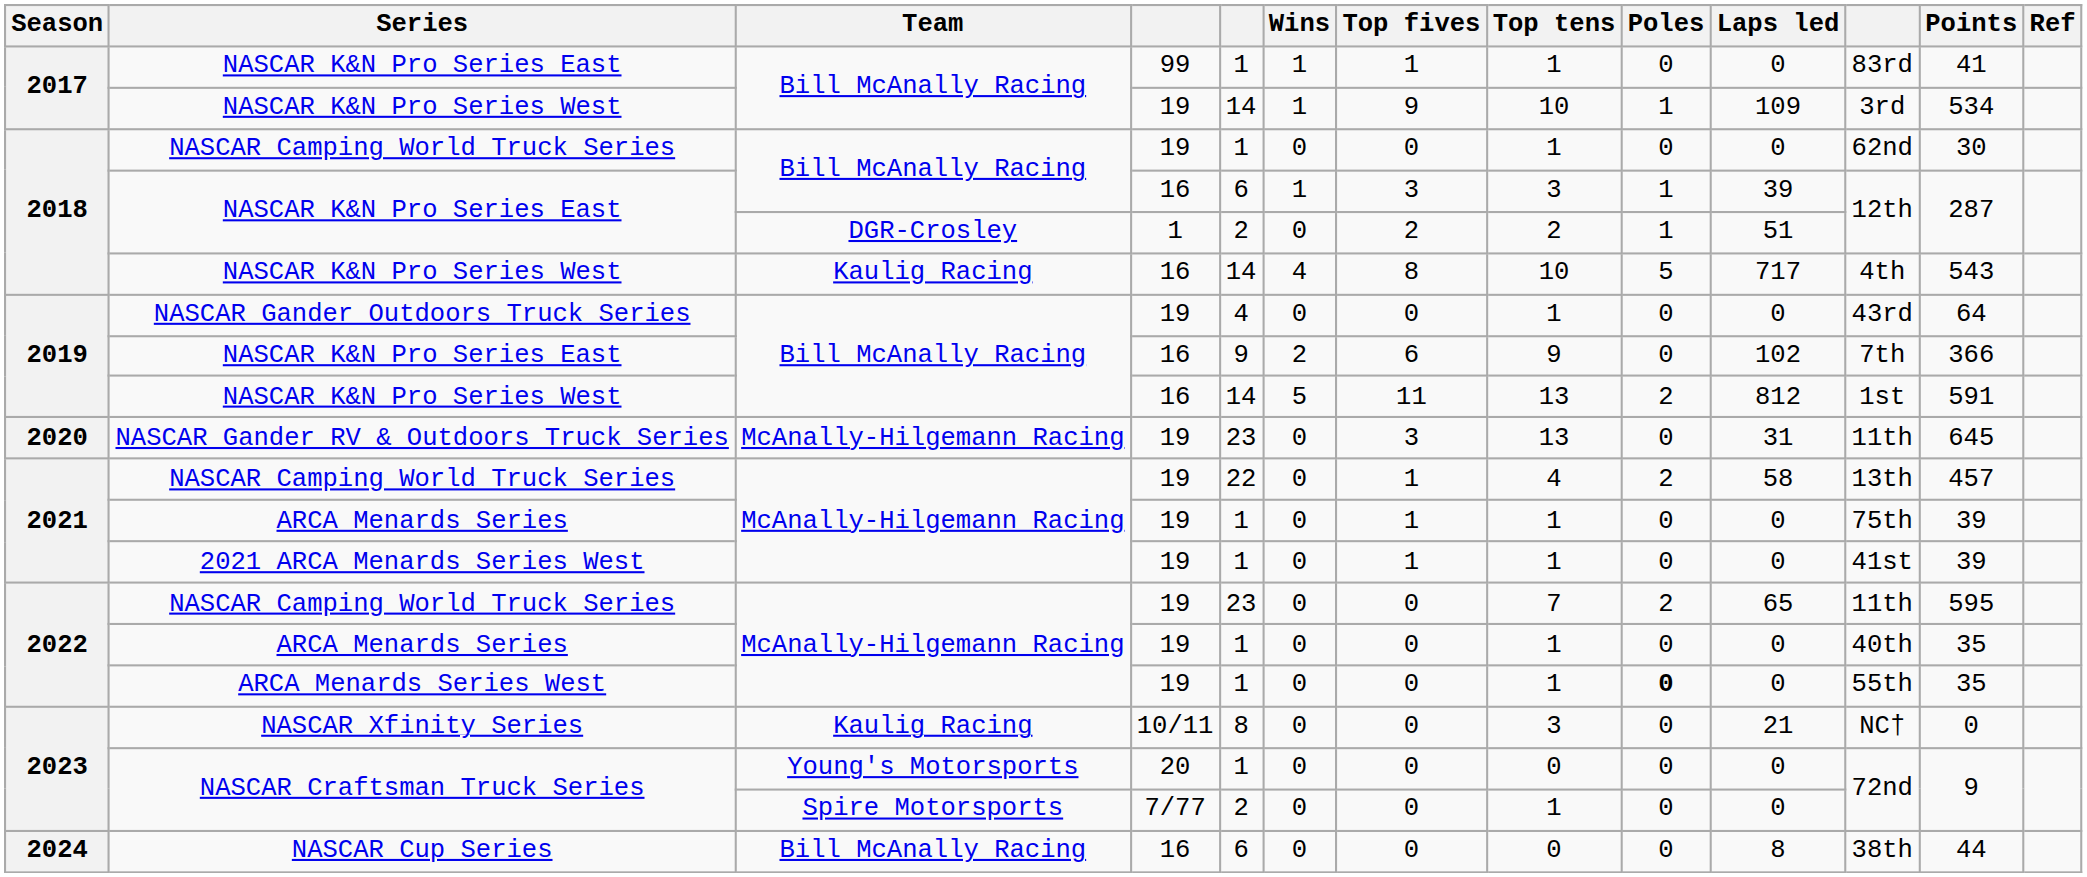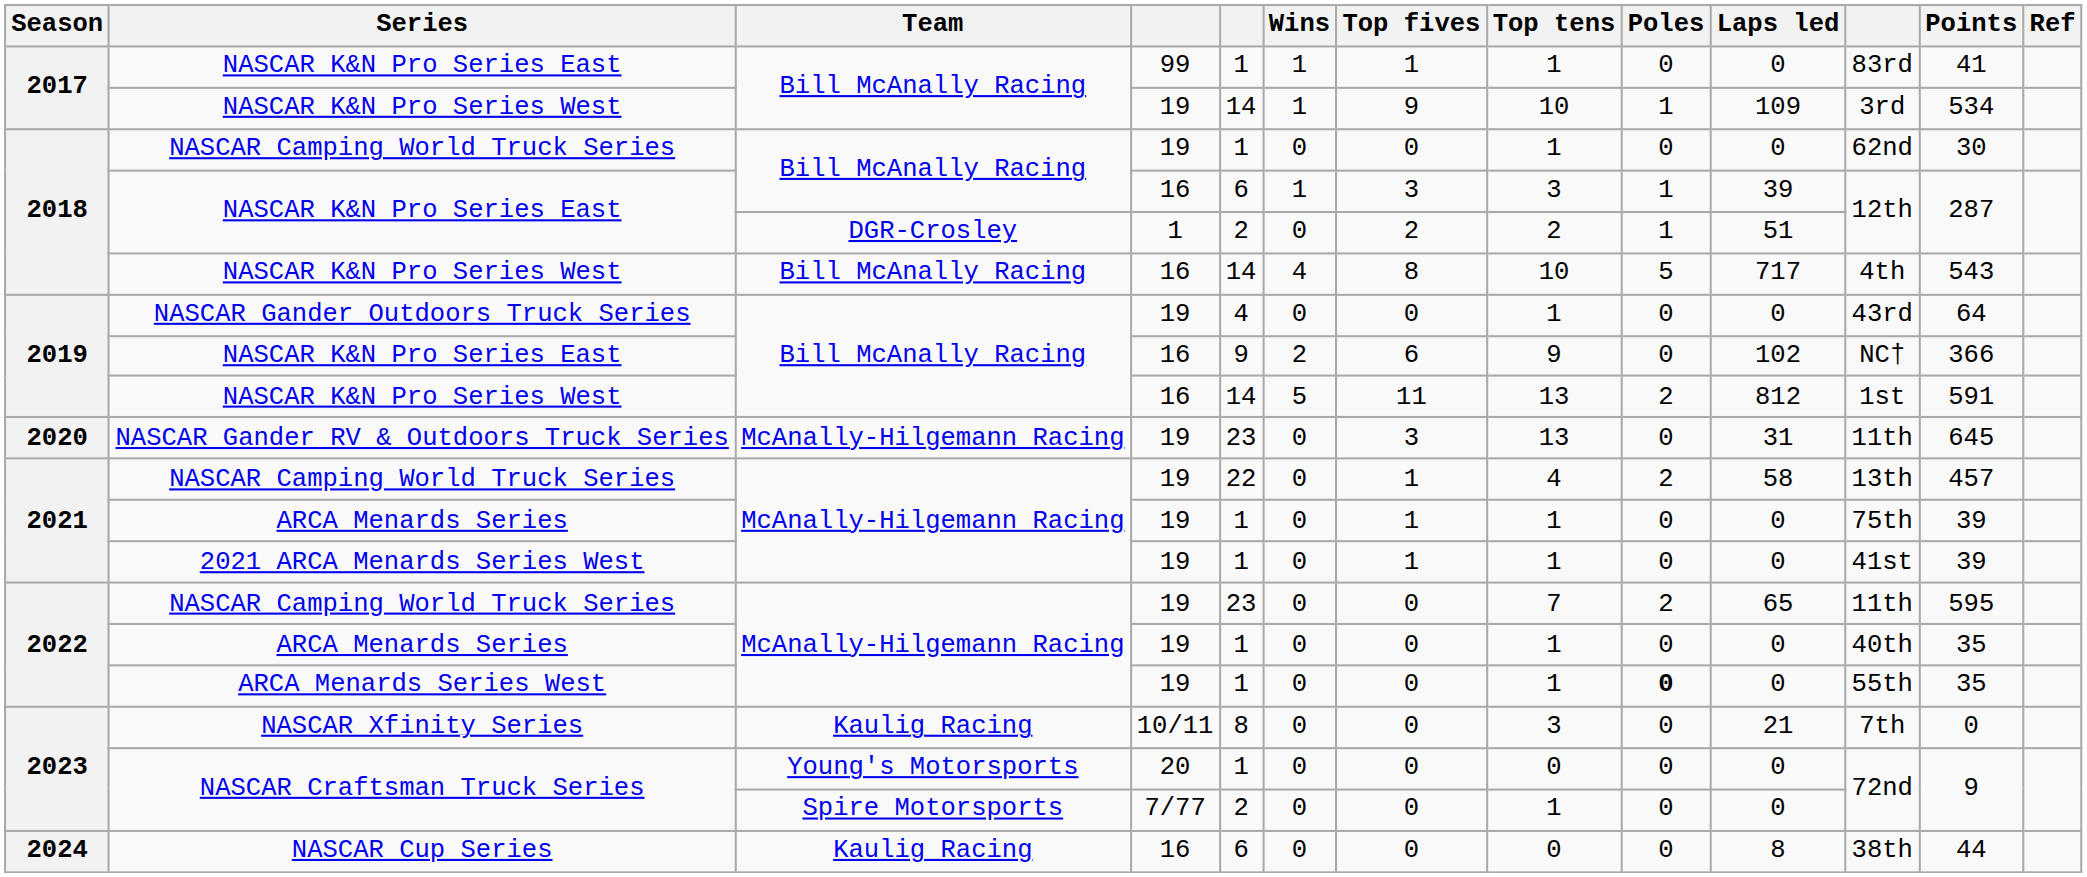 <table class="wikitable" style="text-align:center; font-size:95%;">
 <tr>
 <th scope="col">Season</th>
 <th scope="col">Series</th>
 <th scope="col">Team</th>
 <th scope="col"></th>
 <th scope="col"></th>
 <th scope="col">Wins</th>
 <th scope="col">Top fives</th>
 <th scope="col">Top tens</th>
 <th scope="col">Poles</th>
 <th scope="col">Laps led</th>
 <th scope="col"></th>
 <th scope="col">Points</th>
 <th scope="col">Ref</th>
 </tr>
 <tr>
 <th scope="row" rowspan=2>2017</th>
 <td><a href='#'>NASCAR K&N Pro Series East</a></td>
 <td rowspan=2><a href='#'>Bill McAnally Racing</a></td>
 <td>99</td>
 <td>1</td>
 <td>1</td>
 <td>1</td>
 <td>1</td>
 <td>0</td>
 <td>0</td>
 <td>83rd</td>
 <td>41</td>
 <td></td>
 </tr>
 <tr>
 <td><a href='#'>NASCAR K&N Pro Series West</a></td>
 <td>19</td>
 <td>14</td>
 <td>1</td>
 <td>9</td>
 <td>10</td>
 <td>1</td>
 <td>109</td>
 <td>3rd</td>
 <td>534</td>
 <td></td>
 </tr>
 <tr>
 <th scope="row" rowspan=4>2018</th>
 <td><a href='#'>NASCAR Camping World Truck Series</a></td>
 <td rowspan=2><a href='#'>Bill McAnally Racing</a></td>
 <td>19</td>
 <td>1</td>
 <td>0</td>
 <td>0</td>
 <td>1</td>
 <td>0</td>
 <td>0</td>
 <td>62nd</td>
 <td>30</td>
 <td></td>
 </tr>
 <tr>
 <td rowspan=2><a href='#'>NASCAR K&N Pro Series East</a></td>
 <td>16</td>
 <td>6</td>
 <td>1</td>
 <td>3</td>
 <td>3</td>
 <td>1</td>
 <td>39</td>
 <td rowspan=2>12th</td>
 <td rowspan=2>287</td>
 <td rowspan=2></td>
 </tr>
 <tr>
 <td><a href='#'>DGR-Crosley</a></td>
 <td>1</td>
 <td>2</td>
 <td>0</td>
 <td>2</td>
 <td>2</td>
 <td>1</td>
 <td>51</td>
 </tr>
 <tr>
 <td><a href='#'>NASCAR K&N Pro Series West</a></td>
-<td><a href='#'>Kaulig Racing</a></td>
+<td><a href='#'>Bill McAnally Racing</a></td>
 <td>16</td>
 <td>14</td>
 <td>4</td>
 <td>8</td>
 <td>10</td>
 <td>5</td>
 <td>717</td>
 <td>4th</td>
 <td>543</td>
 <td></td>
 </tr>
 <tr>
 <th scope="row" rowspan="3">2019</th>
 <td><a href='#'>NASCAR Gander Outdoors Truck Series</a></td>
 <td rowspan="3"><a href='#'>Bill McAnally Racing</a></td>
 <td>19</td>
 <td>4</td>
 <td>0</td>
 <td>0</td>
 <td>1</td>
 <td>0</td>
 <td>0</td>
 <td>43rd</td>
 <td>64</td>
 <td></td>
 </tr>
 <tr>
 <td><a href='#'>NASCAR K&N Pro Series East</a></td>
 <td>16</td>
 <td>9</td>
 <td>2</td>
 <td>6</td>
 <td>9</td>
 <td>0</td>
 <td>102</td>
-<td>7th</td>
+<td>NC†</td>
 <td>366</td>
 <td></td>
 </tr>
 <tr>
 <td><a href='#'>NASCAR K&N Pro Series West</a></td>
 <td>16</td>
 <td>14</td>
 <td>5</td>
 <td>11</td>
 <td>13</td>
 <td>2</td>
 <td>812</td>
 <td>1st</td>
 <td>591</td>
 <td></td>
 </tr>
 <tr>
 <th scope="row">2020</th>
 <td><a href='#'>NASCAR Gander RV & Outdoors Truck Series</a></td>
 <td><a href='#'>McAnally-Hilgemann Racing</a></td>
 <td>19</td>
 <td>23</td>
 <td>0</td>
 <td>3</td>
 <td>13</td>
 <td>0</td>
 <td>31</td>
 <td>11th</td>
 <td>645</td>
 <td></td>
 </tr>
 <tr>
 <th rowspan="3" scope="row">2021</th>
 <td><a href='#'>NASCAR Camping World Truck Series</a></td>
 <td rowspan="3"><a href='#'>McAnally-Hilgemann Racing</a></td>
 <td>19</td>
 <td>22</td>
 <td>0</td>
 <td>1</td>
 <td>4</td>
 <td>2</td>
 <td>58</td>
 <td>13th</td>
 <td>457</td>
 <td></td>
 </tr>
 <tr>
 <td><a href='#'>ARCA Menards Series</a></td>
 <td>19</td>
 <td>1</td>
 <td>0</td>
 <td>1</td>
 <td>1</td>
 <td>0</td>
 <td>0</td>
 <td>75th</td>
 <td>39</td>
 <td></td>
 </tr>
 <tr>
 <td><a href='#'>2021 ARCA Menards Series West</a></td>
 <td>19</td>
 <td>1</td>
 <td>0</td>
 <td>1</td>
 <td>1</td>
 <td>0</td>
 <td>0</td>
 <td>41st</td>
 <td>39</td>
 <td></td>
 </tr>
 <tr>
 <th rowspan="3">2022</th>
 <td><a href='#'>NASCAR Camping World Truck Series</a></td>
 <td rowspan="3"><a href='#'>McAnally-Hilgemann Racing</a></td>
 <td>19</td>
 <td>23</td>
 <td>0</td>
 <td>0</td>
 <td>7</td>
 <td>2</td>
 <td>65</td>
 <td>11th</td>
 <td>595</td>
 <td></td>
 </tr>
 <tr>
 <td><a href='#'>ARCA Menards Series</a></td>
 <td>19</td>
 <td>1</td>
 <td>0</td>
 <td>0</td>
 <td>1</td>
 <td>0</td>
 <td>0</td>
 <td>40th</td>
 <td>35</td>
 <td></td>
 </tr>
 <tr>
 <td><a href='#'>ARCA Menards Series West</a></td>
 <td>19</td>
 <td>1</td>
 <td>0</td>
 <td>0</td>
 <td>1</td>
 <td><strong>0</strong></td>
 <td>0</td>
 <td>55th</td>
 <td>35</td>
 <td></td>
 </tr>
 <tr>
 <th rowspan="3">2023</th>
 <td><a href='#'>NASCAR Xfinity Series</a></td>
 <td><a href='#'>Kaulig Racing</a></td>
 <td>10/11</td>
 <td>8</td>
 <td>0</td>
 <td>0</td>
 <td>3</td>
 <td>0</td>
 <td>21</td>
-<td>NC†</td>
+<td>7th</td>
 <td>0</td>
 <td></td>
 </tr>
 <tr>
 <td rowspan="2"><a href='#'>NASCAR Craftsman Truck Series</a></td>
 <td><a href='#'>Young's Motorsports</a></td>
 <td>20</td>
 <td>1</td>
 <td>0</td>
 <td>0</td>
 <td>0</td>
 <td>0</td>
 <td>0</td>
 <td rowspan="2">72nd</td>
 <td rowspan="2">9</td>
 <td rowspan="2"></td>
 </tr>
 <tr>
 <td><a href='#'>Spire Motorsports</a></td>
 <td>7/77</td>
 <td>2</td>
 <td>0</td>
 <td>0</td>
 <td>1</td>
 <td>0</td>
 <td>0</td>
 </tr>
 <tr>
 <th>2024</th>
 <td><a href='#'>NASCAR Cup Series</a></td>
-<td><a href='#'>Bill McAnally Racing</a></td>
+<td><a href='#'>Kaulig Racing</a></td>
 <td>16</td>
 <td>6</td>
 <td>0</td>
 <td>0</td>
 <td>0</td>
 <td>0</td>
 <td>8</td>
 <td>38th</td>
 <td>44</td>
 <td></td>
 </tr>
 </table>
